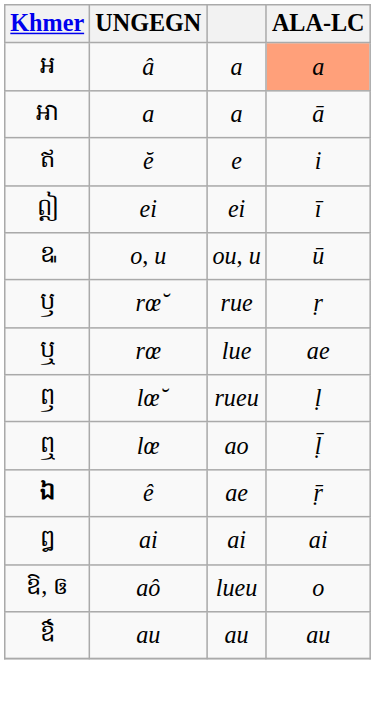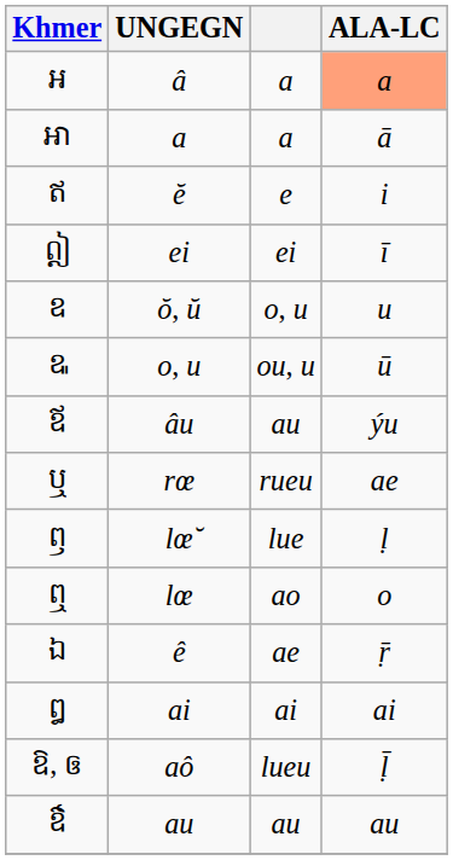 <table class=wikitable style="text-align: center;">
 <tr>
 <th><a href='#'>Khmer</a></th>
 <th>UNGEGN<br></th>
 <th></th>
 <th>ALA-LC</th>
 </tr>
 <tr>
 <td>អ</td>
 <td><em>â</em></td>
 <td><em>a</em></td>
 <td style="background: lightsalmon;"><em>a</em></td>
 </tr>
 <tr>
 <td>អា</td>
 <td><em>a</em></td>
 <td><em>a</em></td>
 <td><em>ā</em></td>
 </tr>
 <tr>
 <td>ឥ</td>
 <td><em>ĕ</em></td>
 <td><em>e</em></td>
 <td><em>i</em></td>
 </tr>
 <tr>
 <td>ឦ</td>
 <td><em>ei</em></td>
 <td><em>ei</em></td>
 <td><em>ī</em></td>
 </tr>
 <tr>
+<td>ឧ</td>
+<td><em>ŏ</em>, <em>ŭ</em></td>
+<td><em>o</em>, <em>u</em></td>
+<td><em>u</em></td>
+</tr>
+<tr>
 <td>ឩ</td>
 <td><em>o</em>, <em>u</em></td>
 <td><em>ou</em>, <em>u</em></td>
 <td><em>ū</em></td>
 </tr>
 <tr>
-<td>ឫ</td>
-<td><em>rœ̆</em></td>
-<td><em>rue</em></td>
-<td><em>ṛ</em></td>
+<td>ឪ</td>
+<td><em>âu</em></td>
+<td><em>au</em></td>
+<td><em>ýu</em></td>
 </tr>
 <tr>
 <td>ឬ</td>
 <td><em>rœ</em></td>
-<td><em>lue</em></td>
+<td><em>rueu</em></td>
 <td><em>ae</em></td>
 </tr>
 <tr>
 <td>ឭ</td>
 <td><em>lœ̆</em></td>
-<td><em>rueu</em></td>
+<td><em>lue</em></td>
 <td><em>ḷ</em></td>
 </tr>
 <tr>
 <td>ឮ</td>
 <td><em>lœ</em></td>
 <td><em>ao</em></td>
-<td><em>ḹ</em></td>
+<td><em>o</em></td>
 </tr>
 <tr>
-<td><strong>ឯ</strong></td>
+<td>ឯ</td>
 <td><em>ê</em></td>
 <td><em>ae</em></td>
 <td><em>ṝ</em></td>
 </tr>
 <tr>
 <td>ឰ</td>
 <td><em>ai</em></td>
 <td><em>ai</em></td>
 <td><em>ai</em></td>
 </tr>
 <tr>
 <td>ឱ, ឲ</td>
 <td><em>aô</em></td>
 <td><em>lueu</em></td>
-<td><em>o</em></td>
+<td><em>ḹ</em></td>
 </tr>
 <tr>
 <td>ឳ</td>
 <td><em>au</em></td>
 <td><em>au</em></td>
 <td><em>au</em></td>
 </tr>
 <tr>
 </tr>
 </table>
